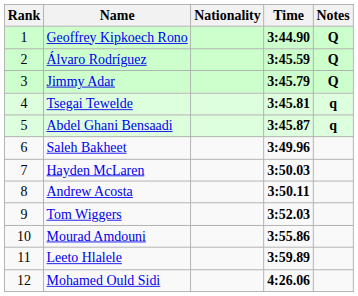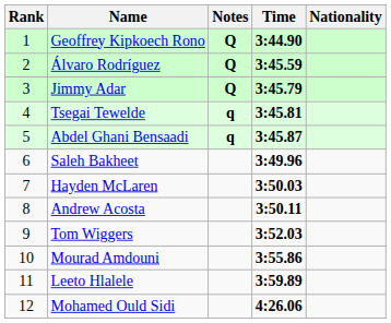 <table class="wikitable sortable" style="text-align:center">
 <tr>
 <th>Rank</th>
 <th>Name</th>
+<th>Notes</th>
+<th>Time</th>
 <th>Nationality</th>
-<th>Time</th>
-<th>Notes</th>
 </tr>
 <tr bgcolor=ccffcc>
 <td>1</td>
 <td align=left><a href='#'>Geoffrey Kipkoech Rono</a></td>
+<td><strong>Q</strong></td>
+<td><strong>3:44.90</strong></td>
 <td align=left></td>
-<td><strong>3:44.90</strong></td>
-<td><strong>Q</strong></td>
 </tr>
 <tr bgcolor=ccffcc>
 <td>2</td>
 <td align=left><a href='#'>Álvaro Rodríguez</a></td>
+<td><strong>Q</strong></td>
+<td><strong>3:45.59</strong></td>
 <td align=left></td>
-<td><strong>3:45.59</strong></td>
-<td><strong>Q</strong></td>
 </tr>
 <tr bgcolor=ccffcc>
 <td>3</td>
 <td align=left><a href='#'>Jimmy Adar</a></td>
+<td><strong>Q</strong></td>
+<td><strong>3:45.79</strong></td>
 <td align=left></td>
-<td><strong>3:45.79</strong></td>
-<td><strong>Q</strong></td>
 </tr>
 <tr bgcolor=ddffdd>
 <td>4</td>
 <td align=left><a href='#'>Tsegai Tewelde</a></td>
+<td><strong>q</strong></td>
+<td><strong>3:45.81</strong></td>
 <td align=left></td>
-<td><strong>3:45.81</strong></td>
-<td><strong>q</strong></td>
 </tr>
 <tr bgcolor=ddffdd>
 <td>5</td>
 <td align=left><a href='#'>Abdel Ghani Bensaadi</a></td>
+<td><strong>q</strong></td>
+<td><strong>3:45.87</strong></td>
 <td align=left></td>
-<td><strong>3:45.87</strong></td>
-<td><strong>q</strong></td>
 </tr>
 <tr>
 <td>6</td>
 <td align=left><a href='#'>Saleh Bakheet</a></td>
+<td></td>
+<td><strong>3:49.96</strong></td>
 <td align=left></td>
-<td><strong>3:49.96</strong></td>
-<td></td>
 </tr>
 <tr>
 <td>7</td>
 <td align=left><a href='#'>Hayden McLaren</a></td>
+<td></td>
+<td><strong>3:50.03</strong></td>
 <td align=left></td>
-<td><strong>3:50.03</strong></td>
-<td></td>
 </tr>
 <tr>
 <td>8</td>
 <td align=left><a href='#'>Andrew Acosta</a></td>
+<td></td>
+<td><strong>3:50.11</strong></td>
 <td align=left></td>
-<td><strong>3:50.11</strong></td>
-<td></td>
 </tr>
 <tr>
 <td>9</td>
 <td align=left><a href='#'>Tom Wiggers</a></td>
+<td></td>
+<td><strong>3:52.03</strong></td>
 <td align=left></td>
-<td><strong>3:52.03</strong></td>
-<td></td>
 </tr>
 <tr>
 <td>10</td>
 <td align=left><a href='#'>Mourad Amdouni</a></td>
+<td></td>
+<td><strong>3:55.86</strong></td>
 <td align=left></td>
-<td><strong>3:55.86</strong></td>
-<td></td>
 </tr>
 <tr>
 <td>11</td>
 <td align=left><a href='#'>Leeto Hlalele</a></td>
+<td></td>
+<td><strong>3:59.89</strong></td>
 <td align=left></td>
-<td><strong>3:59.89</strong></td>
-<td></td>
 </tr>
 <tr>
 <td>12</td>
 <td align=left><a href='#'>Mohamed Ould Sidi</a></td>
+<td></td>
+<td><strong>4:26.06</strong></td>
 <td align=left></td>
-<td><strong>4:26.06</strong></td>
-<td></td>
 </tr>
 </table>
